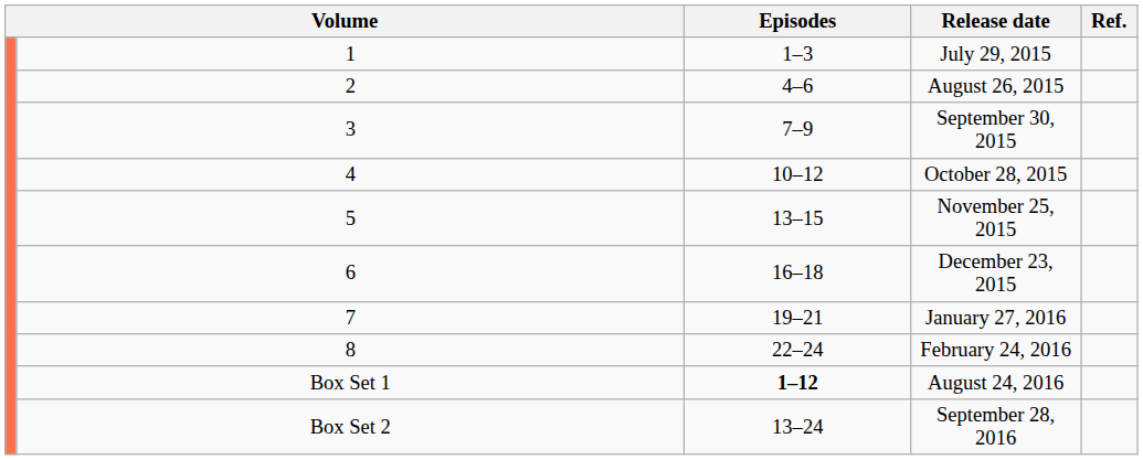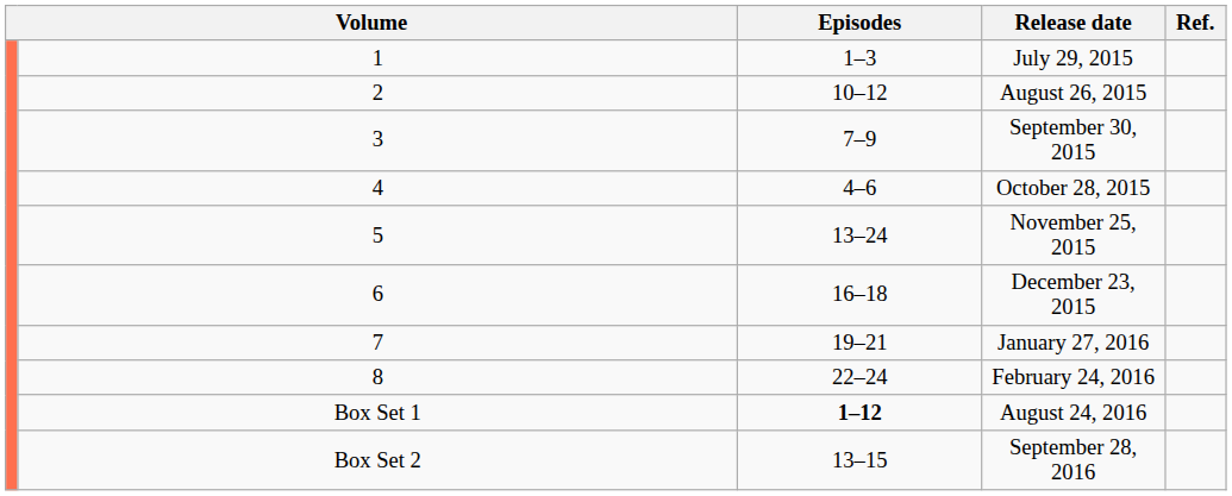 <table class="wikitable" style="text-align: center; width: 70%;">
 <tr>
 <th colspan="2">Volume</th>
 <th width="20%">Episodes</th>
 <th width="15%">Release date</th>
 <th width="5%">Ref.</th>
 </tr>
 <tr>
 <td rowspan="10" width="1%" style="background: #FF704F;"></td>
 <td>1</td>
 <td>1–3</td>
 <td>July 29, 2015</td>
 <td></td>
 </tr>
 <tr>
 <td>2</td>
-<td>4–6</td>
+<td>10–12</td>
 <td>August 26, 2015</td>
 <td></td>
 </tr>
 <tr>
 <td>3</td>
 <td>7–9</td>
 <td>September 30, 2015</td>
 <td></td>
 </tr>
 <tr>
 <td>4</td>
-<td>10–12</td>
+<td>4–6</td>
 <td>October 28, 2015</td>
 <td></td>
 </tr>
 <tr>
 <td>5</td>
-<td>13–15</td>
+<td>13–24</td>
 <td>November 25, 2015</td>
 <td></td>
 </tr>
 <tr>
 <td>6</td>
 <td>16–18</td>
 <td>December 23, 2015</td>
 <td></td>
 </tr>
 <tr>
 <td>7</td>
 <td>19–21</td>
 <td>January 27, 2016</td>
 <td></td>
 </tr>
 <tr>
 <td>8</td>
 <td>22–24</td>
 <td>February 24, 2016</td>
 <td></td>
 </tr>
 <tr>
 <td>Box Set 1</td>
 <td><strong>1–12</strong></td>
 <td>August 24, 2016</td>
 <td></td>
 </tr>
 <tr>
 <td>Box Set 2</td>
-<td>13–24</td>
+<td>13–15</td>
 <td>September 28, 2016</td>
 <td></td>
 </tr>
 </table>
